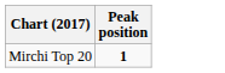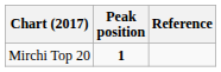 <table class="wikitable sortable">
 <tr>
 <th>Chart (2017)</th>
 <th>Peak<br>position</th>
+<th>Reference</th>
 </tr>
 <tr>
 <td>Mirchi Top 20</td>
 <td align="center"><strong>1</strong></td>
+<td></td>
 </tr>
 </table>
